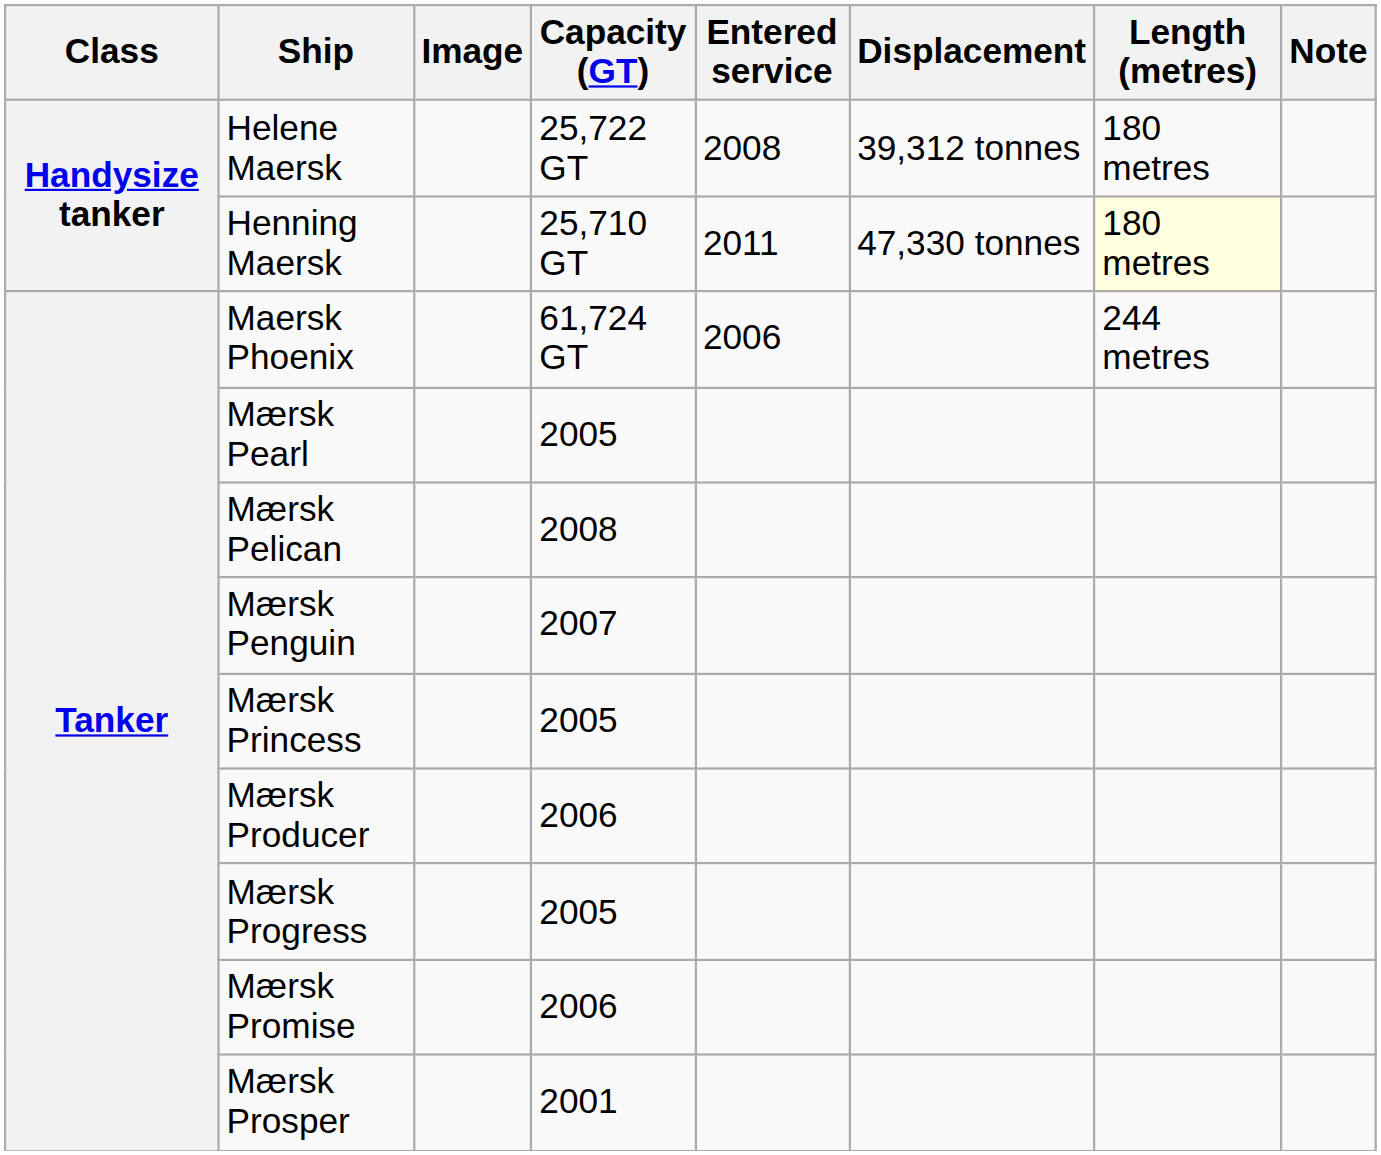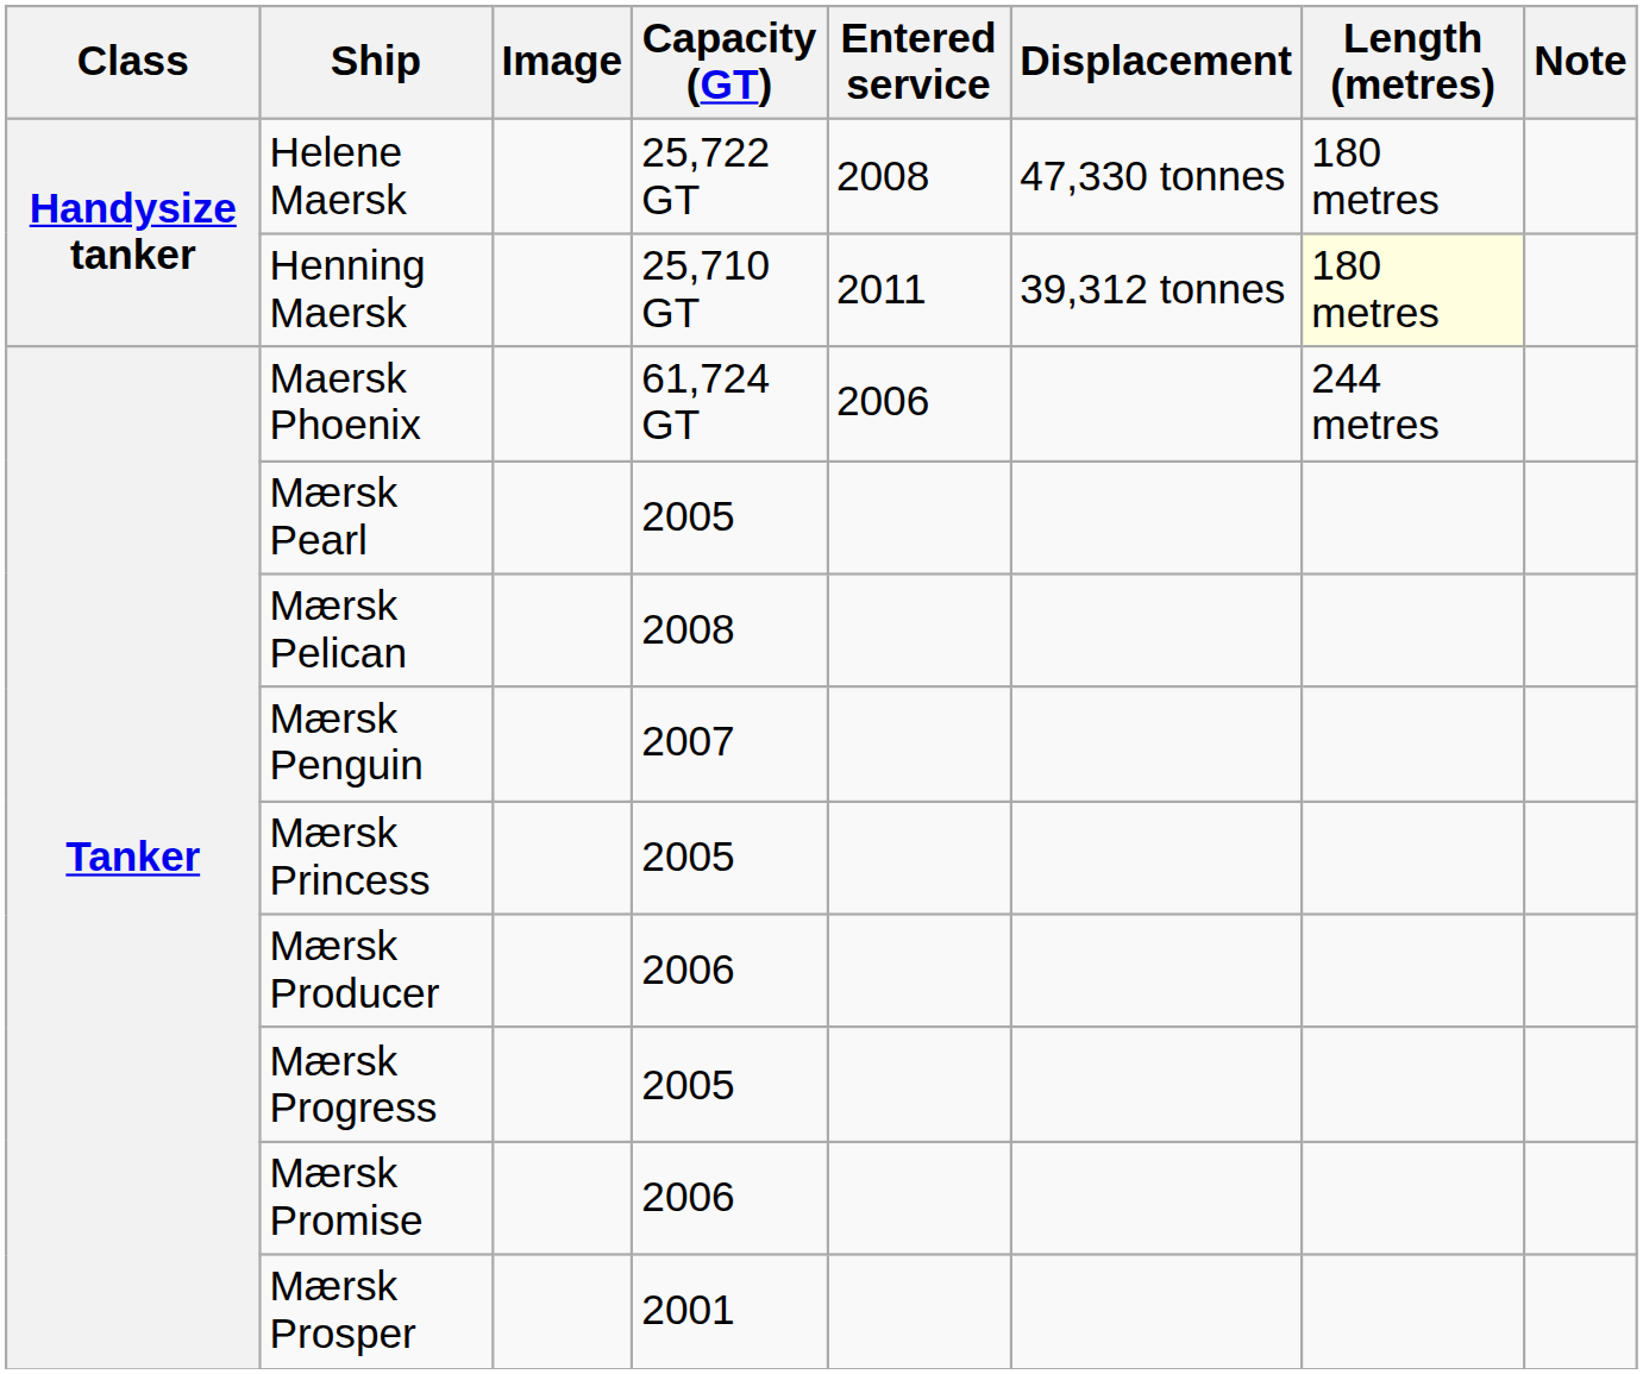 <table class="wikitable" style="margin:auto; width:100%;">
 <tr>
 <th style="text-align:center; width:18%;">Class</th>
 <th style="text-align:center; width:18%;">Ship</th>
 <th>Image</th>
 <th style="text-align:center; width:12%;">Capacity (<a href='#'>GT</a>)</th>
 <th style="text-align:center; width:12%;">Entered service</th>
 <th style="text-align:center; width:17%;">Displacement</th>
 <th style="text-align:center; width:17%;">Length (metres)</th>
 <th style="text-align:center; width:6%;">Note</th>
 </tr>
 <tr>
 <th rowspan="2"><a href='#'>Handysize</a> tanker</th>
 <td>Helene Maersk</td>
 <td></td>
 <td>25,722 GT</td>
 <td>2008</td>
-<td>39,312 tonnes</td>
+<td>47,330 tonnes</td>
 <td>180 metres</td>
 <td></td>
 </tr>
 <tr>
 <td>Henning Maersk</td>
 <td></td>
 <td>25,710 GT</td>
 <td>2011</td>
-<td>47,330 tonnes</td>
+<td>39,312 tonnes</td>
 <td style="background: lightyellow;">180 metres</td>
 <td></td>
 </tr>
 <tr>
 <th rowspan="11"><a href='#'>Tanker</a></th>
 <td>Maersk Phoenix</td>
 <td></td>
 <td>61,724 GT</td>
 <td>2006</td>
 <td></td>
 <td>244 metres</td>
 <td></td>
 </tr>
 <tr>
 <td>Mærsk Pearl</td>
 <td></td>
 <td>2005</td>
 <td></td>
 <td></td>
 <td></td>
 <td></td>
 </tr>
 <tr>
 <td>Mærsk Pelican</td>
 <td></td>
 <td>2008</td>
 <td></td>
 <td></td>
 <td></td>
 <td></td>
 </tr>
 <tr>
 <td>Mærsk Penguin</td>
 <td></td>
 <td>2007</td>
 <td></td>
 <td></td>
 <td></td>
 <td></td>
 </tr>
 <tr>
 <td>Mærsk Princess</td>
 <td></td>
 <td>2005</td>
 <td></td>
 <td></td>
 <td></td>
 <td></td>
 </tr>
 <tr>
 <td>Mærsk Producer</td>
 <td></td>
 <td>2006</td>
 <td></td>
 <td></td>
 <td></td>
 <td></td>
 </tr>
 <tr>
 <td>Mærsk Progress</td>
 <td></td>
 <td>2005</td>
 <td></td>
 <td></td>
 <td></td>
 <td></td>
 </tr>
 <tr>
 <td>Mærsk Promise</td>
 <td></td>
 <td>2006</td>
 <td></td>
 <td></td>
 <td></td>
 <td></td>
 </tr>
 <tr>
 <td>Mærsk Prosper</td>
 <td></td>
 <td>2001</td>
 <td></td>
 <td></td>
 <td></td>
 <td></td>
 </tr>
 <tr>
 </tr>
 </table>
